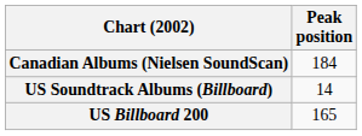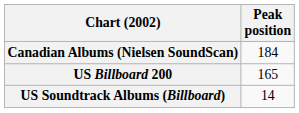 <table class="wikitable plainrowheaders" style="text-align:center">
 <tr>
 <th>Chart (2002)</th>
 <th>Peak<br>position</th>
 </tr>
 <tr>
 <th scope="row">Canadian Albums (Nielsen SoundScan)</th>
 <td>184</td>
 </tr>
 <tr>
+<th scope="row">US <em>Billboard</em> 200</th>
+<td>165</td>
+</tr>
+<tr>
 <th scope="row">US Soundtrack Albums (<em>Billboard</em>)</th>
 <td>14</td>
 </tr>
-<tr>
-<th scope="row">US <em>Billboard</em> 200</th>
-<td>165</td>
-</tr>
 </table>
